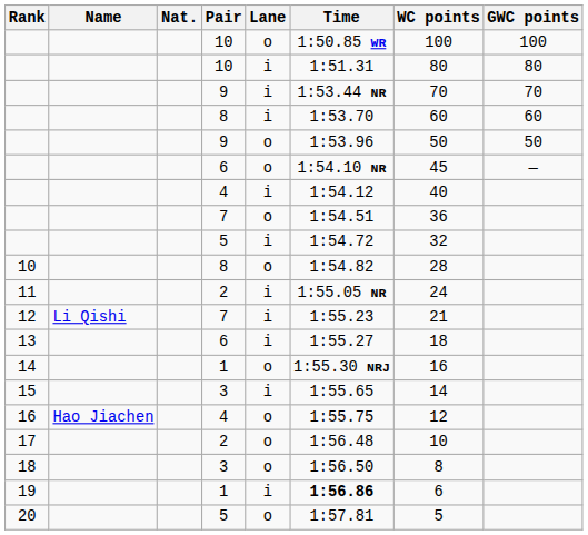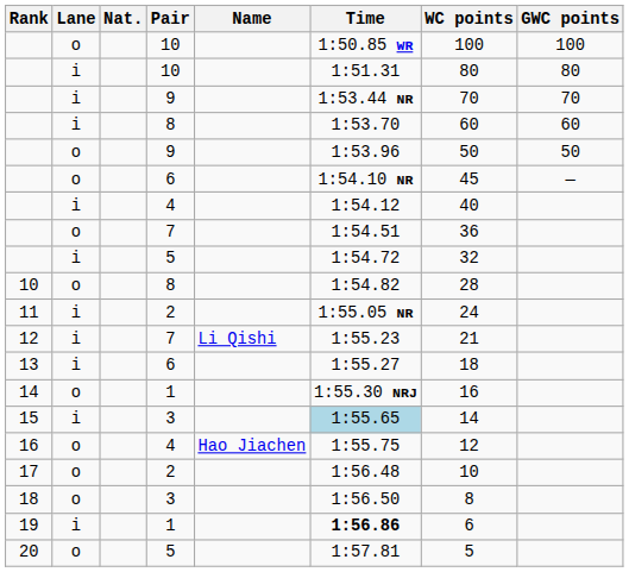 <table class="wikitable sortable" style="text-align:center">
 <tr>
 <th>Rank</th>
-<th>Name</th>
+<th>Lane</th>
 <th>Nat.</th>
 <th>Pair</th>
-<th>Lane</th>
+<th>Name</th>
 <th>Time</th>
 <th>WC points</th>
 <th>GWC points</th>
 </tr>
 <tr>
 <td></td>
-<td align=left></td>
+<td>o</td>
 <td></td>
 <td>10</td>
-<td>o</td>
+<td align=left></td>
 <td>1:50.85 <small><strong><a href='#'>WR</a></strong></small></td>
 <td>100</td>
 <td>100</td>
 </tr>
 <tr>
 <td></td>
-<td align=left></td>
+<td>i</td>
 <td></td>
 <td>10</td>
-<td>i</td>
+<td align=left></td>
 <td>1:51.31</td>
 <td>80</td>
 <td>80</td>
 </tr>
 <tr>
 <td></td>
-<td align=left></td>
+<td>i</td>
 <td></td>
 <td>9</td>
-<td>i</td>
+<td align=left></td>
 <td>1:53.44 <small><strong>NR</strong></small></td>
 <td>70</td>
 <td>70</td>
 </tr>
 <tr>
 <td></td>
-<td align=left></td>
+<td>i</td>
 <td></td>
 <td>8</td>
-<td>i</td>
+<td align=left></td>
 <td>1:53.70</td>
 <td>60</td>
 <td>60</td>
 </tr>
 <tr>
 <td></td>
-<td align=left></td>
+<td>o</td>
 <td></td>
 <td>9</td>
-<td>o</td>
+<td align=left></td>
 <td>1:53.96</td>
 <td>50</td>
 <td>50</td>
 </tr>
 <tr>
 <td></td>
-<td align=left></td>
+<td>o</td>
 <td></td>
 <td>6</td>
-<td>o</td>
+<td align=left></td>
 <td>1:54.10 <small><strong>NR</strong></small></td>
 <td>45</td>
 <td>—</td>
 </tr>
 <tr>
 <td></td>
-<td align=left></td>
+<td>i</td>
 <td></td>
 <td>4</td>
-<td>i</td>
+<td align=left></td>
 <td>1:54.12</td>
 <td>40</td>
 <td></td>
 </tr>
 <tr>
 <td></td>
-<td align=left></td>
+<td>o</td>
 <td></td>
 <td>7</td>
-<td>o</td>
+<td align=left></td>
 <td>1:54.51</td>
 <td>36</td>
 <td></td>
 </tr>
 <tr>
 <td></td>
-<td align=left></td>
+<td>i</td>
 <td></td>
 <td>5</td>
-<td>i</td>
+<td align=left></td>
 <td>1:54.72</td>
 <td>32</td>
 <td></td>
 </tr>
 <tr>
 <td>10</td>
-<td align=left></td>
+<td>o</td>
 <td></td>
 <td>8</td>
-<td>o</td>
+<td align=left></td>
 <td>1:54.82</td>
 <td>28</td>
 <td></td>
 </tr>
 <tr>
 <td>11</td>
-<td align=left></td>
+<td>i</td>
 <td></td>
 <td>2</td>
-<td>i</td>
+<td align=left></td>
 <td>1:55.05 <small><strong>NR</strong></small></td>
 <td>24</td>
 <td></td>
 </tr>
 <tr>
 <td>12</td>
-<td align=left><a href='#'>Li Qishi</a></td>
+<td>i</td>
 <td></td>
 <td>7</td>
-<td>i</td>
+<td align=left><a href='#'>Li Qishi</a></td>
 <td>1:55.23</td>
 <td>21</td>
 <td></td>
 </tr>
 <tr>
 <td>13</td>
-<td align=left></td>
+<td>i</td>
 <td></td>
 <td>6</td>
-<td>i</td>
+<td align=left></td>
 <td>1:55.27</td>
 <td>18</td>
 <td></td>
 </tr>
 <tr>
 <td>14</td>
-<td align=left></td>
+<td>o</td>
 <td></td>
 <td>1</td>
-<td>o</td>
+<td align=left></td>
 <td>1:55.30 <small><strong>NRJ</strong></small></td>
 <td>16</td>
 <td></td>
 </tr>
 <tr>
 <td>15</td>
-<td align=left></td>
+<td>i</td>
 <td></td>
 <td>3</td>
-<td>i</td>
-<td>1:55.65</td>
+<td align=left></td>
+<td style="background: lightblue;">1:55.65</td>
 <td>14</td>
 <td></td>
 </tr>
 <tr>
 <td>16</td>
-<td align=left><a href='#'>Hao Jiachen</a></td>
+<td>o</td>
 <td></td>
 <td>4</td>
-<td>o</td>
+<td align=left><a href='#'>Hao Jiachen</a></td>
 <td>1:55.75</td>
 <td>12</td>
 <td></td>
 </tr>
 <tr>
 <td>17</td>
-<td align=left></td>
+<td>o</td>
 <td></td>
 <td>2</td>
-<td>o</td>
+<td align=left></td>
 <td>1:56.48</td>
 <td>10</td>
 <td></td>
 </tr>
 <tr>
 <td>18</td>
-<td align=left></td>
+<td>o</td>
 <td></td>
 <td>3</td>
-<td>o</td>
+<td align=left></td>
 <td>1:56.50</td>
 <td>8</td>
 <td></td>
 </tr>
 <tr>
 <td>19</td>
-<td align=left></td>
+<td>i</td>
 <td></td>
 <td>1</td>
-<td>i</td>
+<td align=left></td>
 <td><strong>1:56.86</strong></td>
 <td>6</td>
 <td></td>
 </tr>
 <tr>
 <td>20</td>
-<td align=left></td>
+<td>o</td>
 <td></td>
 <td>5</td>
-<td>o</td>
+<td align=left></td>
 <td>1:57.81</td>
 <td>5</td>
 <td></td>
 </tr>
 </table>
